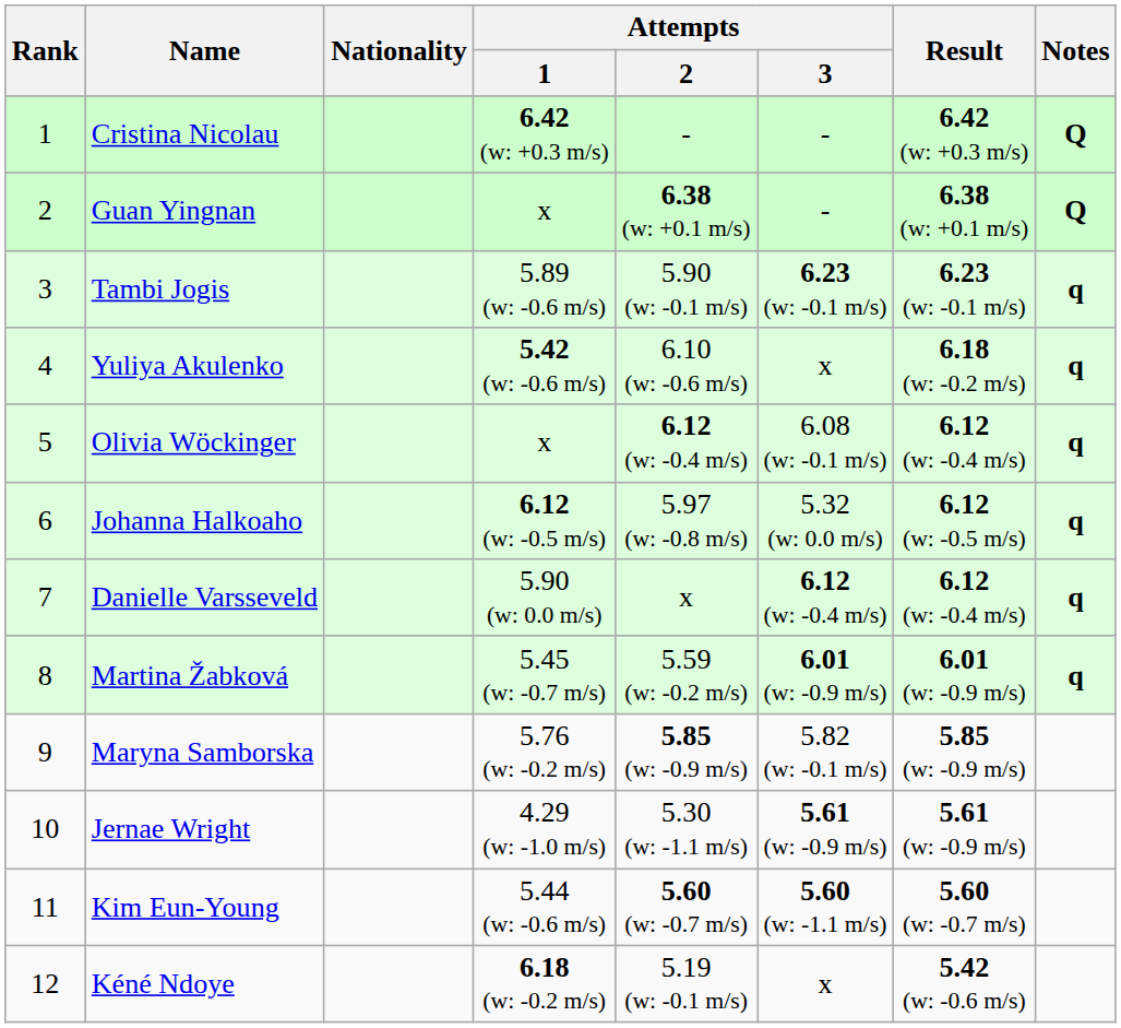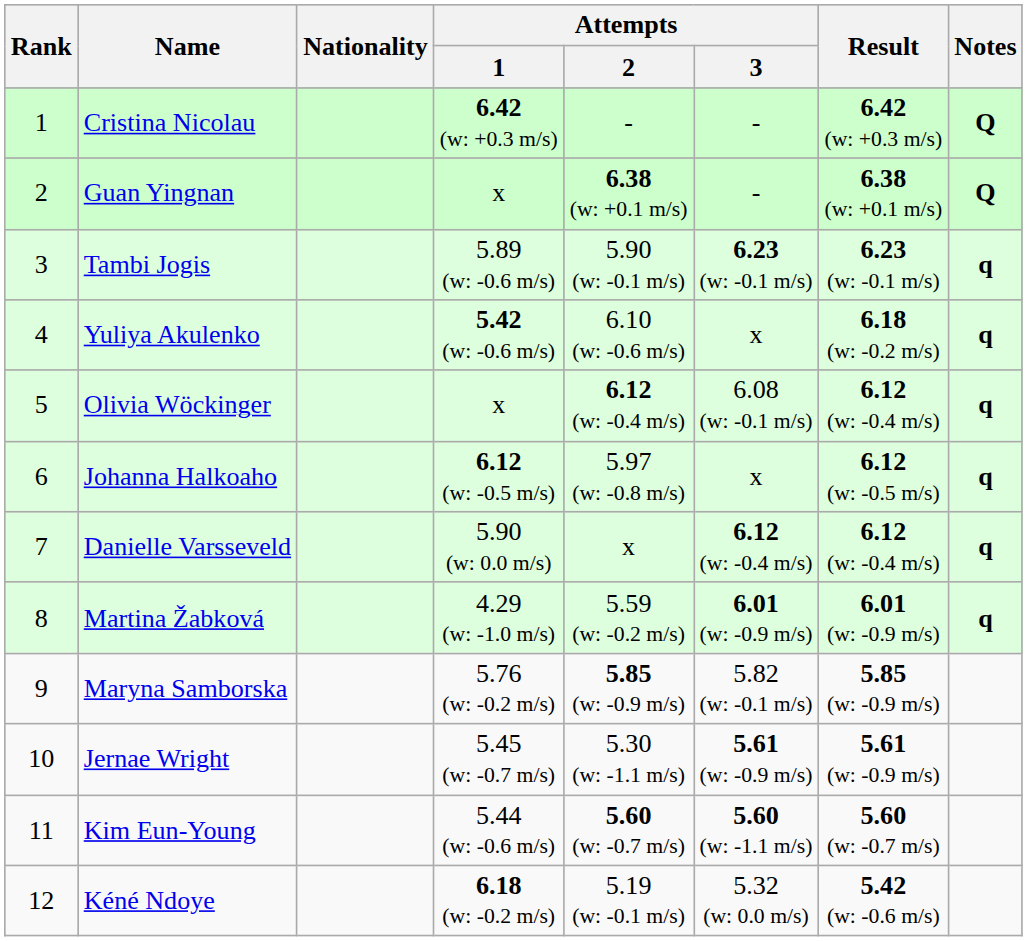 <table class="wikitable sortable" style="text-align:center">
 <tr>
 <th rowspan=2>Rank</th>
 <th rowspan=2>Name</th>
 <th rowspan=2>Nationality</th>
 <th colspan=3>Attempts</th>
 <th rowspan=2>Result</th>
 <th rowspan=2>Notes</th>
 </tr>
 <tr>
 <th>1</th>
 <th>2</th>
 <th>3</th>
 </tr>
 <tr bgcolor=ccffcc>
 <td>1</td>
 <td align=left><a href='#'>Cristina Nicolau</a></td>
 <td align=left></td>
 <td><strong>6.42</strong><br><small>(w: +0.3 m/s)</small></td>
 <td>-</td>
 <td>-</td>
 <td><strong>6.42</strong> <br><small>(w: +0.3 m/s)</small></td>
 <td><strong>Q</strong></td>
 </tr>
 <tr bgcolor=ccffcc>
 <td>2</td>
 <td align=left><a href='#'>Guan Yingnan</a></td>
 <td align=left></td>
 <td>x</td>
 <td><strong>6.38</strong><br><small>(w: +0.1 m/s)</small></td>
 <td>-</td>
 <td><strong>6.38</strong> <br><small>(w: +0.1 m/s)</small></td>
 <td><strong>Q</strong></td>
 </tr>
 <tr bgcolor=ddffdd>
 <td>3</td>
 <td align=left><a href='#'>Tambi Jogis</a></td>
 <td align=left></td>
 <td>5.89<br><small>(w: -0.6 m/s)</small></td>
 <td>5.90<br><small>(w: -0.1 m/s)</small></td>
 <td><strong>6.23</strong><br><small>(w: -0.1 m/s)</small></td>
 <td><strong>6.23</strong> <br><small>(w: -0.1 m/s)</small></td>
 <td><strong>q</strong></td>
 </tr>
 <tr bgcolor=ddffdd>
 <td>4</td>
 <td align=left><a href='#'>Yuliya Akulenko</a></td>
 <td align=left></td>
 <td><strong>5.42</strong><br><small>(w: -0.6 m/s)</small></td>
 <td>6.10<br><small>(w: -0.6 m/s)</small></td>
 <td>x</td>
 <td><strong>6.18</strong> <br><small>(w: -0.2 m/s)</small></td>
 <td><strong>q</strong></td>
 </tr>
 <tr bgcolor=ddffdd>
 <td>5</td>
 <td align=left><a href='#'>Olivia Wöckinger</a></td>
 <td align=left></td>
 <td>x</td>
 <td><strong>6.12</strong><br><small>(w: -0.4 m/s)</small></td>
 <td>6.08<br><small>(w: -0.1 m/s)</small></td>
 <td><strong>6.12</strong> <br><small>(w: -0.4 m/s)</small></td>
 <td><strong>q</strong></td>
 </tr>
 <tr bgcolor=ddffdd>
 <td>6</td>
 <td align=left><a href='#'>Johanna Halkoaho</a></td>
 <td align=left></td>
 <td><strong>6.12</strong><br><small>(w: -0.5 m/s)</small></td>
 <td>5.97<br><small>(w: -0.8 m/s)</small></td>
-<td>5.32<br><small>(w: 0.0 m/s)</small></td>
+<td>x</td>
 <td><strong>6.12</strong> <br><small>(w: -0.5 m/s)</small></td>
 <td><strong>q</strong></td>
 </tr>
 <tr bgcolor=ddffdd>
 <td>7</td>
 <td align=left><a href='#'>Danielle Varsseveld</a></td>
 <td align=left></td>
 <td>5.90<br><small>(w: 0.0 m/s)</small></td>
 <td>x</td>
 <td><strong>6.12</strong><br><small>(w: -0.4 m/s)</small></td>
 <td><strong>6.12</strong> <br><small>(w: -0.4 m/s)</small></td>
 <td><strong>q</strong></td>
 </tr>
 <tr bgcolor=ddffdd>
 <td>8</td>
 <td align=left><a href='#'>Martina Žabková</a></td>
 <td align=left></td>
-<td>5.45<br><small>(w: -0.7 m/s)</small></td>
+<td>4.29<br><small>(w: -1.0 m/s)</small></td>
 <td>5.59<br><small>(w: -0.2 m/s)</small></td>
 <td><strong>6.01</strong><br><small>(w: -0.9 m/s)</small></td>
 <td><strong>6.01</strong> <br><small>(w: -0.9 m/s)</small></td>
 <td><strong>q</strong></td>
 </tr>
 <tr>
 <td>9</td>
 <td align=left><a href='#'>Maryna Samborska</a></td>
 <td align=left></td>
 <td>5.76<br><small>(w: -0.2 m/s)</small></td>
 <td><strong>5.85</strong><br><small>(w: -0.9 m/s)</small></td>
 <td>5.82<br><small>(w: -0.1 m/s)</small></td>
 <td><strong>5.85</strong> <br><small>(w: -0.9 m/s)</small></td>
 <td></td>
 </tr>
 <tr>
 <td>10</td>
 <td align=left><a href='#'>Jernae Wright</a></td>
 <td align=left></td>
-<td>4.29<br><small>(w: -1.0 m/s)</small></td>
+<td>5.45<br><small>(w: -0.7 m/s)</small></td>
 <td>5.30<br><small>(w: -1.1 m/s)</small></td>
 <td><strong>5.61</strong><br><small>(w: -0.9 m/s)</small></td>
 <td><strong>5.61</strong> <br><small>(w: -0.9 m/s)</small></td>
 <td></td>
 </tr>
 <tr>
 <td>11</td>
 <td align=left><a href='#'>Kim Eun-Young</a></td>
 <td align=left></td>
 <td>5.44<br><small>(w: -0.6 m/s)</small></td>
 <td><strong>5.60</strong><br><small>(w: -0.7 m/s)</small></td>
 <td><strong>5.60</strong><br><small>(w: -1.1 m/s)</small></td>
 <td><strong>5.60</strong> <br><small>(w: -0.7 m/s)</small></td>
 <td></td>
 </tr>
 <tr>
 <td>12</td>
 <td align=left><a href='#'>Kéné Ndoye</a></td>
 <td align=left></td>
 <td><strong>6.18</strong><br><small>(w: -0.2 m/s)</small></td>
 <td>5.19<br><small>(w: -0.1 m/s)</small></td>
-<td>x</td>
+<td>5.32<br><small>(w: 0.0 m/s)</small></td>
 <td><strong>5.42</strong> <br><small>(w: -0.6 m/s)</small></td>
 <td></td>
 </tr>
 </table>
